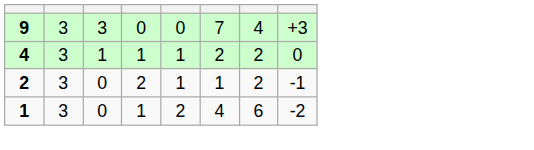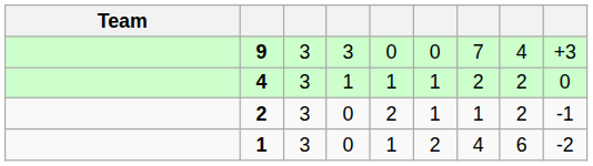 <table class="wikitable" style="text-align: center; font-size: 90%;">
 <tr>
+<th width="165">Team</th>
 <th width="25"></th>
 <th width="25"></th>
 <th width="25"></th>
 <th width="25"></th>
 <th width="25"></th>
 <th width="25"></th>
 <th width="25"></th>
 <th width="25"></th>
 </tr>
 <tr bgcolor=#ccffcc>
+<td align=left></td>
 <td><strong>9</strong></td>
 <td>3</td>
 <td>3</td>
 <td>0</td>
 <td>0</td>
 <td>7</td>
 <td>4</td>
 <td>+3</td>
 </tr>
 <tr bgcolor=#ccffcc>
+<td align=left></td>
 <td><strong>4</strong></td>
 <td>3</td>
 <td>1</td>
 <td>1</td>
 <td>1</td>
 <td>2</td>
 <td>2</td>
 <td>0</td>
 </tr>
 <tr>
+<td align=left></td>
 <td><strong>2</strong></td>
 <td>3</td>
 <td>0</td>
 <td>2</td>
 <td>1</td>
 <td>1</td>
 <td>2</td>
 <td>-1</td>
 </tr>
 <tr>
+<td align=left></td>
 <td><strong>1</strong></td>
 <td>3</td>
 <td>0</td>
 <td>1</td>
 <td>2</td>
 <td>4</td>
 <td>6</td>
 <td>-2</td>
 </tr>
 </table>
